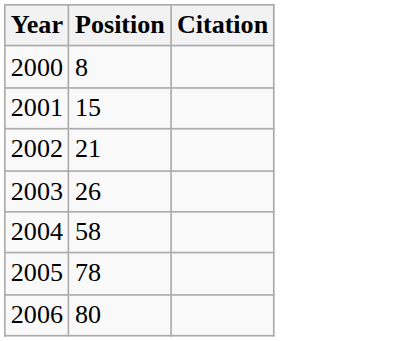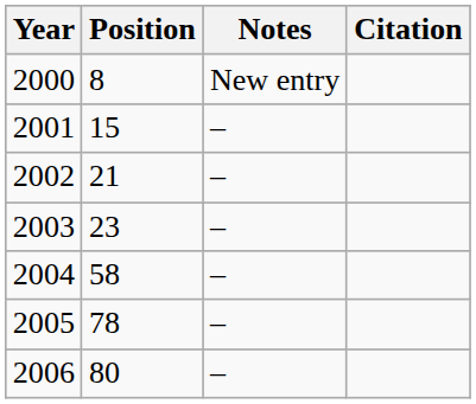 <table class="wikitable">
 <tr>
 <th>Year</th>
 <th>Position</th>
+<th>Notes</th>
 <th>Citation</th>
 </tr>
 <tr>
 <td>2000</td>
 <td>8</td>
+<td>New entry</td>
 <td></td>
 </tr>
 <tr>
 <td>2001</td>
 <td>15</td>
+<td>–</td>
 <td></td>
 </tr>
 <tr>
 <td>2002</td>
 <td>21</td>
+<td>–</td>
 <td></td>
 </tr>
 <tr>
 <td>2003</td>
-<td>26</td>
+<td>23</td>
+<td>–</td>
 <td></td>
 </tr>
 <tr>
 <td>2004</td>
 <td>58</td>
+<td>–</td>
 <td></td>
 </tr>
 <tr>
 <td>2005</td>
 <td>78</td>
+<td>–</td>
 <td></td>
 </tr>
 <tr>
 <td>2006</td>
 <td>80</td>
+<td>–</td>
 <td></td>
 </tr>
 </table>
